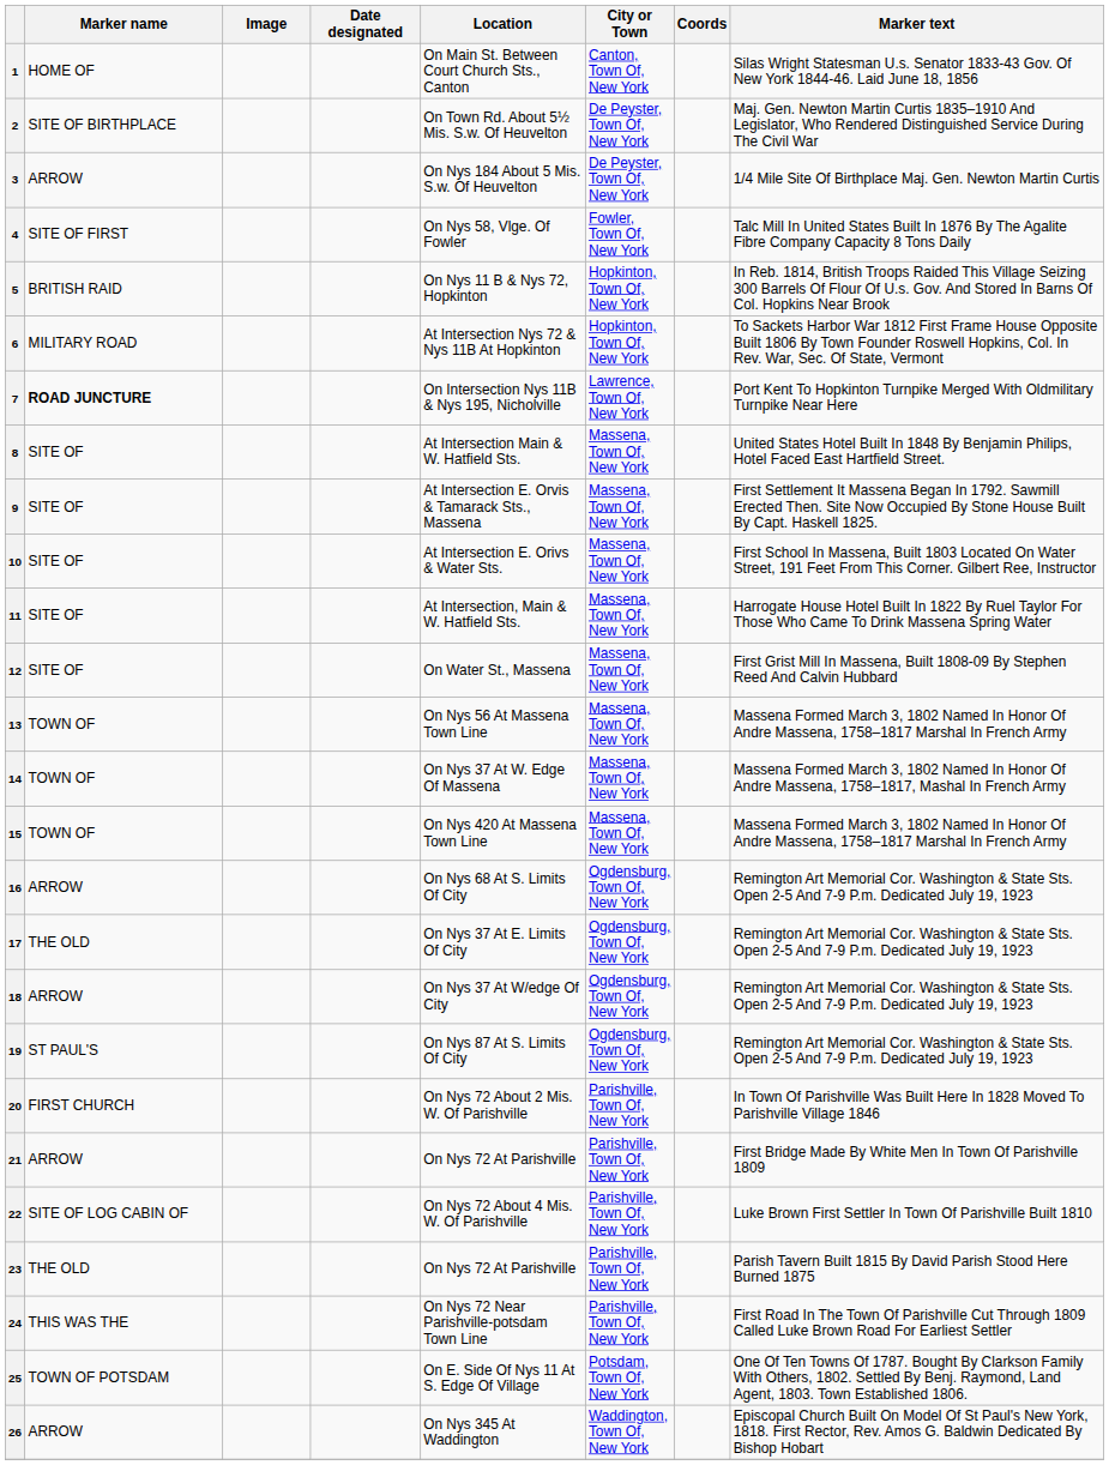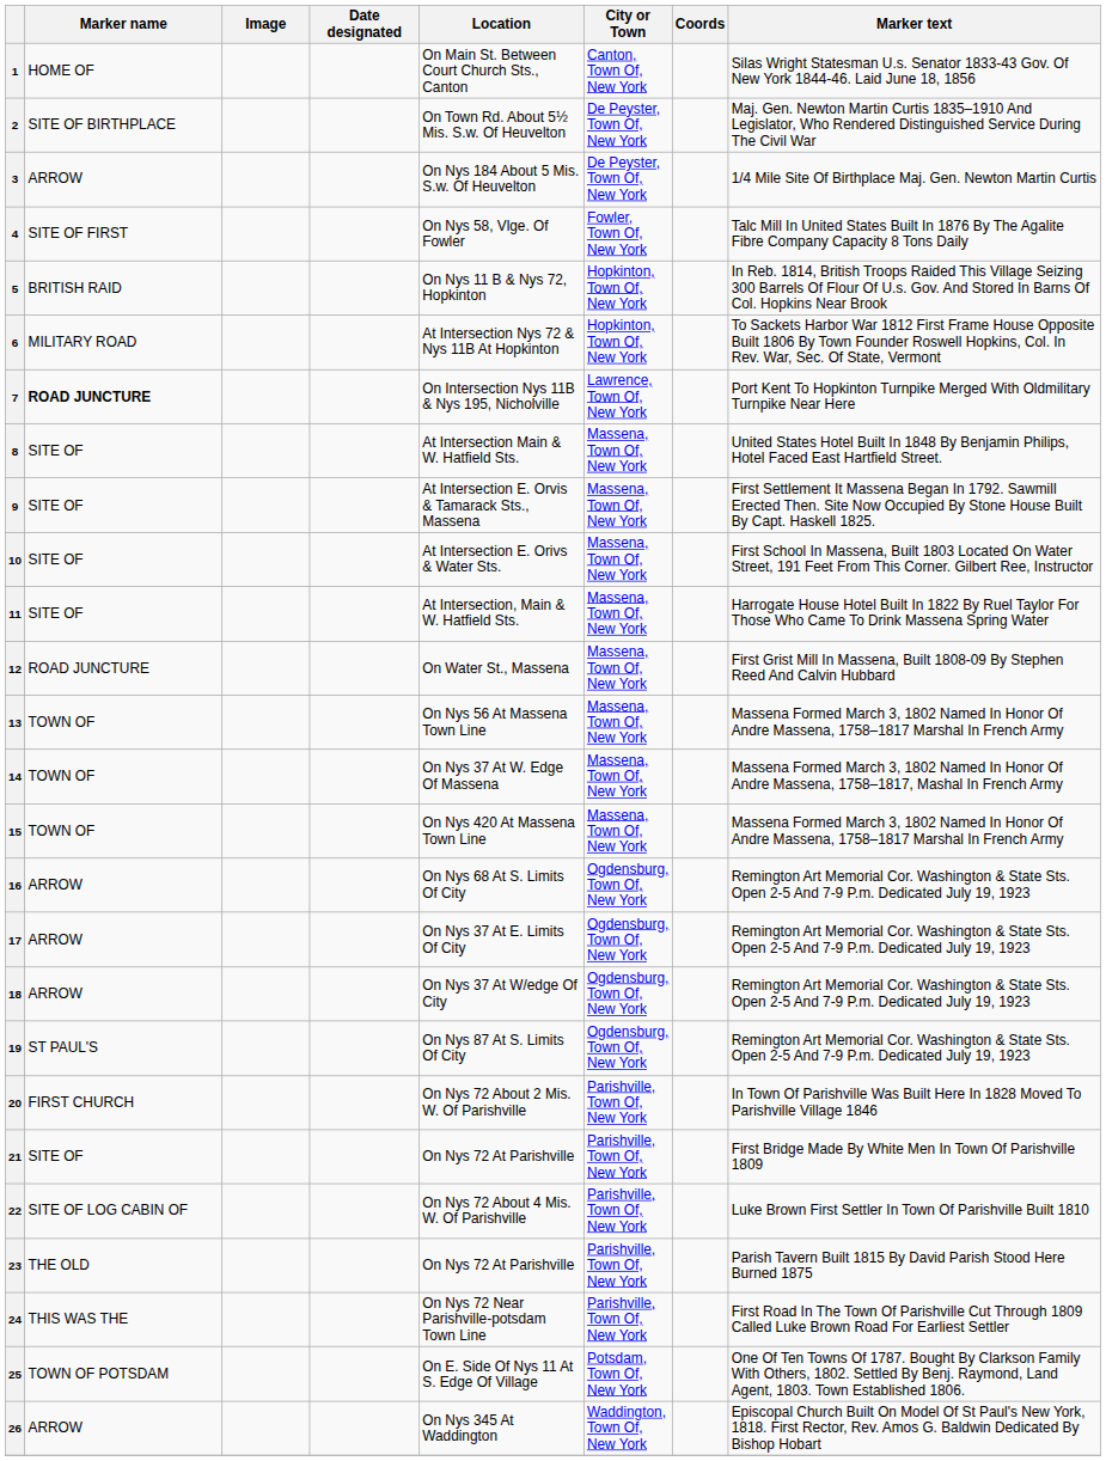 <table class="wikitable sortable" style="width:98%">
 <tr>
 <th></th>
 <th width = 18% ><strong>Marker name</strong></th>
 <th width = 8% class="unsortable" ><strong>Image</strong></th>
 <th width = 10% ><strong>Date designated</strong></th>
 <th><strong>Location</strong></th>
 <th width = 8% ><strong>City or Town</strong></th>
 <th><strong>Coords</strong></th>
 <th class="unsortable" ><strong>Marker text</strong></th>
 </tr>
 <tr ->
 <th><small>1</small></th>
 <td>HOME OF</td>
 <td></td>
 <td></td>
 <td>On Main St. Between Court Church Sts., Canton</td>
 <td><a href='#'>Canton, Town Of, New York</a></td>
 <td></td>
 <td>Silas Wright Statesman U.s. Senator 1833-43 Gov. Of New York 1844-46. Laid June 18, 1856</td>
 </tr>
 <tr ->
 <th><small>2</small></th>
 <td>SITE OF BIRTHPLACE</td>
 <td></td>
 <td></td>
 <td>On Town Rd. About 5½ Mis. S.w. Of Heuvelton</td>
 <td><a href='#'>De Peyster, Town Of, New York</a></td>
 <td></td>
 <td>Maj. Gen. Newton Martin Curtis 1835–1910  And Legislator, Who Rendered Distinguished Service During The Civil War</td>
 </tr>
 <tr ->
 <th><small>3</small></th>
 <td>ARROW</td>
 <td></td>
 <td></td>
 <td>On Nys 184 About 5 Mis. S.w. Of Heuvelton</td>
 <td><a href='#'>De Peyster, Town Of, New York</a></td>
 <td></td>
 <td>1/4 Mile Site Of Birthplace Maj. Gen. Newton Martin Curtis</td>
 </tr>
 <tr ->
 <th><small>4</small></th>
 <td>SITE OF FIRST</td>
 <td></td>
 <td></td>
 <td>On Nys 58, Vlge. Of Fowler</td>
 <td><a href='#'>Fowler, Town Of, New York</a></td>
 <td></td>
 <td>Talc Mill In United States Built In 1876 By The Agalite Fibre Company Capacity 8 Tons Daily</td>
 </tr>
 <tr ->
 <th><small>5</small></th>
 <td>BRITISH RAID</td>
 <td></td>
 <td></td>
 <td>On Nys 11 B & Nys 72, Hopkinton</td>
 <td><a href='#'>Hopkinton, Town Of, New York</a></td>
 <td></td>
 <td>In Reb. 1814, British Troops Raided This Village Seizing 300 Barrels Of Flour Of U.s. Gov. And Stored In Barns Of Col. Hopkins Near Brook</td>
 </tr>
 <tr ->
 <th><small>6</small></th>
 <td>MILITARY ROAD</td>
 <td></td>
 <td></td>
 <td>At Intersection Nys 72 & Nys 11B At Hopkinton</td>
 <td><a href='#'>Hopkinton, Town Of, New York</a></td>
 <td></td>
 <td>To Sackets Harbor War 1812 First Frame House Opposite Built 1806 By Town Founder Roswell Hopkins, Col. In Rev. War, Sec. Of State, Vermont</td>
 </tr>
 <tr ->
 <th><small>7</small></th>
 <td><strong>ROAD JUNCTURE</strong></td>
 <td></td>
 <td></td>
 <td>On Intersection Nys 11B & Nys 195, Nicholville</td>
 <td><a href='#'>Lawrence, Town Of, New York</a></td>
 <td></td>
 <td>Port Kent To Hopkinton Turnpike Merged With Oldmilitary Turnpike Near Here</td>
 </tr>
 <tr ->
 <th><small>8</small></th>
 <td>SITE OF</td>
 <td></td>
 <td></td>
 <td>At Intersection Main & W. Hatfield Sts.</td>
 <td><a href='#'>Massena, Town Of, New York</a></td>
 <td></td>
 <td>United States Hotel Built In 1848 By Benjamin Philips, Hotel Faced East Hartfield Street.</td>
 </tr>
 <tr ->
 <th><small>9</small></th>
 <td>SITE OF</td>
 <td></td>
 <td></td>
 <td>At Intersection E. Orvis & Tamarack Sts., Massena</td>
 <td><a href='#'>Massena, Town Of, New York</a></td>
 <td></td>
 <td>First Settlement It Massena Began In 1792. Sawmill Erected Then. Site Now Occupied By Stone House Built By Capt. Haskell 1825.</td>
 </tr>
 <tr ->
 <th><small>10</small></th>
 <td>SITE OF</td>
 <td></td>
 <td></td>
 <td>At Intersection E. Orivs & Water Sts.</td>
 <td><a href='#'>Massena, Town Of, New York</a></td>
 <td></td>
 <td>First School In Massena, Built 1803 Located On Water Street, 191 Feet From This Corner. Gilbert Ree, Instructor</td>
 </tr>
 <tr ->
 <th><small>11</small></th>
 <td>SITE OF</td>
 <td></td>
 <td></td>
 <td>At Intersection, Main & W. Hatfield Sts.</td>
 <td><a href='#'>Massena, Town Of, New York</a></td>
 <td></td>
 <td>Harrogate House Hotel Built In 1822 By Ruel Taylor For Those Who Came To Drink Massena Spring Water</td>
 </tr>
 <tr ->
 <th><small>12</small></th>
-<td>SITE OF</td>
+<td>ROAD JUNCTURE</td>
 <td></td>
 <td></td>
 <td>On Water St., Massena</td>
 <td><a href='#'>Massena, Town Of, New York</a></td>
 <td></td>
 <td>First Grist Mill In Massena, Built 1808-09 By Stephen Reed And Calvin Hubbard</td>
 </tr>
 <tr ->
 <th><small>13</small></th>
 <td>TOWN OF</td>
 <td></td>
 <td></td>
 <td>On Nys 56 At Massena Town Line</td>
 <td><a href='#'>Massena, Town Of, New York</a></td>
 <td></td>
 <td>Massena Formed March 3, 1802 Named In Honor Of Andre Massena, 1758–1817 Marshal In French Army</td>
 </tr>
 <tr ->
 <th><small>14</small></th>
 <td>TOWN OF</td>
 <td></td>
 <td></td>
 <td>On Nys 37 At W. Edge Of Massena</td>
 <td><a href='#'>Massena, Town Of, New York</a></td>
 <td></td>
 <td>Massena Formed March 3, 1802 Named In Honor Of Andre Massena, 1758–1817, Mashal In French Army</td>
 </tr>
 <tr ->
 <th><small>15</small></th>
 <td>TOWN OF</td>
 <td></td>
 <td></td>
 <td>On Nys 420 At Massena Town Line</td>
 <td><a href='#'>Massena, Town Of, New York</a></td>
 <td></td>
 <td>Massena Formed March 3, 1802 Named In Honor Of Andre Massena, 1758–1817 Marshal In French Army</td>
 </tr>
 <tr ->
 <th><small>16</small></th>
 <td>ARROW</td>
 <td></td>
 <td></td>
 <td>On Nys 68 At S. Limits Of City</td>
 <td><a href='#'>Ogdensburg, Town Of, New York</a></td>
 <td></td>
 <td>Remington Art Memorial Cor. Washington & State Sts. Open 2-5 And 7-9 P.m. Dedicated July 19, 1923</td>
 </tr>
 <tr ->
 <th><small>17</small></th>
-<td>THE OLD</td>
+<td>ARROW</td>
 <td></td>
 <td></td>
 <td>On Nys 37 At E. Limits Of City</td>
 <td><a href='#'>Ogdensburg, Town Of, New York</a></td>
 <td></td>
 <td>Remington Art Memorial Cor. Washington & State Sts. Open 2-5 And 7-9 P.m. Dedicated July 19, 1923</td>
 </tr>
 <tr ->
 <th><small>18</small></th>
 <td>ARROW</td>
 <td></td>
 <td></td>
 <td>On Nys 37 At W/edge Of City</td>
 <td><a href='#'>Ogdensburg, Town Of, New York</a></td>
 <td></td>
 <td>Remington Art Memorial Cor. Washington & State Sts. Open 2-5 And 7-9 P.m. Dedicated July 19, 1923</td>
 </tr>
 <tr ->
 <th><small>19</small></th>
 <td>ST PAUL'S</td>
 <td></td>
 <td></td>
 <td>On Nys 87 At S. Limits Of City</td>
 <td><a href='#'>Ogdensburg, Town Of, New York</a></td>
 <td></td>
 <td>Remington Art Memorial Cor. Washington & State Sts. Open 2-5 And 7-9 P.m. Dedicated July 19, 1923</td>
 </tr>
 <tr ->
 <th><small>20</small></th>
 <td>FIRST CHURCH</td>
 <td></td>
 <td></td>
 <td>On Nys 72 About 2 Mis. W. Of Parishville</td>
 <td><a href='#'>Parishville, Town Of, New York</a></td>
 <td></td>
 <td>In Town Of Parishville Was Built Here In 1828 Moved To Parishville Village 1846</td>
 </tr>
 <tr ->
 <th><small>21</small></th>
-<td>ARROW</td>
+<td>SITE OF</td>
 <td></td>
 <td></td>
 <td>On Nys 72 At Parishville</td>
 <td><a href='#'>Parishville, Town Of, New York</a></td>
 <td></td>
 <td>First Bridge Made By White Men In Town Of Parishville 1809</td>
 </tr>
 <tr ->
 <th><small>22</small></th>
 <td>SITE OF LOG CABIN OF</td>
 <td></td>
 <td></td>
 <td>On Nys 72 About 4 Mis. W. Of Parishville</td>
 <td><a href='#'>Parishville, Town Of, New York</a></td>
 <td></td>
 <td>Luke Brown First Settler In Town Of Parishville Built 1810</td>
 </tr>
 <tr ->
 <th><small>23</small></th>
 <td>THE OLD</td>
 <td></td>
 <td></td>
 <td>On Nys 72 At Parishville</td>
 <td><a href='#'>Parishville, Town Of, New York</a></td>
 <td></td>
 <td>Parish Tavern Built 1815 By David Parish Stood Here Burned 1875</td>
 </tr>
 <tr ->
 <th><small>24</small></th>
 <td>THIS WAS THE</td>
 <td></td>
 <td></td>
 <td>On Nys 72 Near Parishville-potsdam Town Line</td>
 <td><a href='#'>Parishville, Town Of, New York</a></td>
 <td></td>
 <td>First Road In The Town Of Parishville Cut Through 1809 Called Luke Brown Road For Earliest Settler</td>
 </tr>
 <tr ->
 <th><small>25</small></th>
 <td>TOWN OF POTSDAM</td>
 <td></td>
 <td></td>
 <td>On E. Side Of Nys 11 At S. Edge Of Village</td>
 <td><a href='#'>Potsdam, Town Of, New York</a></td>
 <td></td>
 <td>One Of Ten Towns Of 1787. Bought By Clarkson Family With Others, 1802. Settled By Benj. Raymond, Land Agent, 1803. Town Established 1806.</td>
 </tr>
 <tr ->
 <th><small>26</small></th>
 <td>ARROW</td>
 <td></td>
 <td></td>
 <td>On Nys 345 At Waddington</td>
 <td><a href='#'>Waddington, Town Of, New York</a></td>
 <td></td>
 <td>Episcopal Church Built On Model Of St Paul's New York, 1818. First Rector, Rev. Amos G. Baldwin Dedicated By Bishop Hobart</td>
 </tr>
 <tr ->
 </tr>
 </table>
